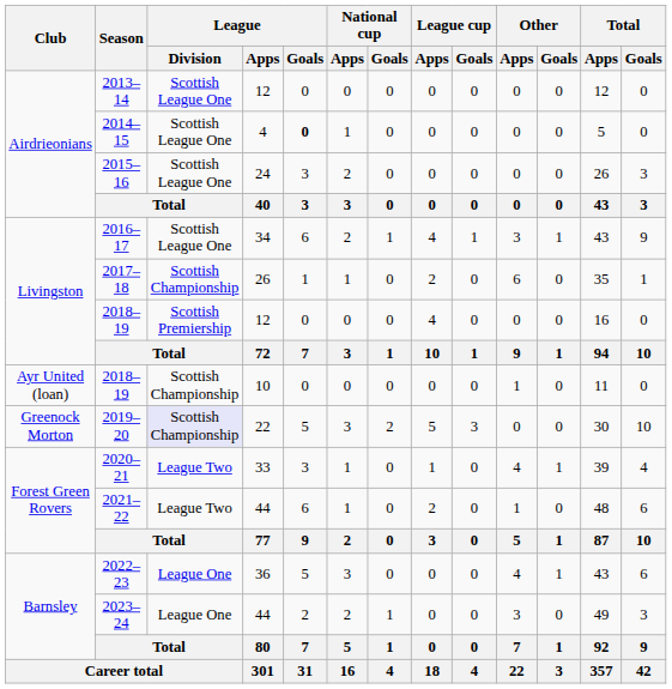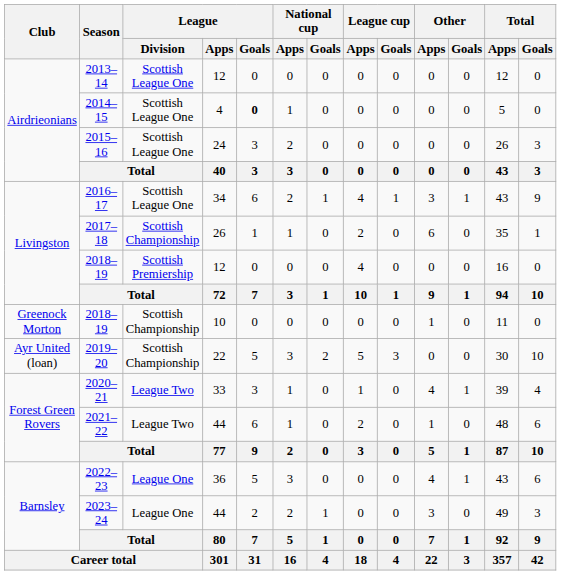 <table class="wikitable" style="text-align: center">
 <tr>
 <th rowspan="2">Club</th>
 <th rowspan="2">Season</th>
 <th colspan="3">League</th>
 <th colspan="2">National cup</th>
 <th colspan="2">League cup</th>
 <th colspan="2">Other</th>
 <th colspan="2">Total</th>
 </tr>
 <tr>
 <th>Division</th>
 <th>Apps</th>
 <th>Goals</th>
 <th>Apps</th>
 <th>Goals</th>
 <th>Apps</th>
 <th>Goals</th>
 <th>Apps</th>
 <th>Goals</th>
 <th>Apps</th>
 <th>Goals</th>
 </tr>
 <tr>
 <td rowspan="4"><a href='#'>Airdrieonians</a></td>
 <td><a href='#'>2013–14</a></td>
 <td><a href='#'>Scottish League One</a></td>
 <td>12</td>
 <td>0</td>
 <td>0</td>
 <td>0</td>
 <td>0</td>
 <td>0</td>
 <td>0</td>
 <td>0</td>
 <td>12</td>
 <td>0</td>
 </tr>
 <tr>
 <td><a href='#'>2014–15</a></td>
 <td>Scottish League One</td>
 <td>4</td>
 <td><strong>0</strong></td>
 <td>1</td>
 <td>0</td>
 <td>0</td>
 <td>0</td>
 <td>0</td>
 <td>0</td>
 <td>5</td>
 <td>0</td>
 </tr>
 <tr>
 <td><a href='#'>2015–16</a></td>
 <td>Scottish League One</td>
 <td>24</td>
 <td>3</td>
 <td>2</td>
 <td>0</td>
 <td>0</td>
 <td>0</td>
 <td>0</td>
 <td>0</td>
 <td>26</td>
 <td>3</td>
 </tr>
 <tr>
 <th colspan="2">Total</th>
 <th>40</th>
 <th>3</th>
 <th>3</th>
 <th>0</th>
 <th>0</th>
 <th>0</th>
 <th>0</th>
 <th>0</th>
 <th>43</th>
 <th>3</th>
 </tr>
 <tr>
 <td rowspan="4"><a href='#'>Livingston</a></td>
 <td><a href='#'>2016–17</a></td>
 <td>Scottish League One</td>
 <td>34</td>
 <td>6</td>
 <td>2</td>
 <td>1</td>
 <td>4</td>
 <td>1</td>
 <td>3</td>
 <td>1</td>
 <td>43</td>
 <td>9</td>
 </tr>
 <tr>
 <td><a href='#'>2017–18</a></td>
 <td><a href='#'>Scottish Championship</a></td>
 <td>26</td>
 <td>1</td>
 <td>1</td>
 <td>0</td>
 <td>2</td>
 <td>0</td>
 <td>6</td>
 <td>0</td>
 <td>35</td>
 <td>1</td>
 </tr>
 <tr>
 <td><a href='#'>2018–19</a></td>
 <td><a href='#'>Scottish Premiership</a></td>
 <td>12</td>
 <td>0</td>
 <td>0</td>
 <td>0</td>
 <td>4</td>
 <td>0</td>
 <td>0</td>
 <td>0</td>
 <td>16</td>
 <td>0</td>
 </tr>
 <tr>
 <th colspan="2">Total</th>
 <th>72</th>
 <th>7</th>
 <th>3</th>
 <th>1</th>
 <th>10</th>
 <th>1</th>
 <th>9</th>
 <th>1</th>
 <th>94</th>
 <th>10</th>
 </tr>
 <tr>
-<td><a href='#'>Ayr United</a> (loan)</td>
+<td><a href='#'>Greenock Morton</a></td>
 <td><a href='#'>2018–19</a></td>
 <td>Scottish Championship</td>
 <td>10</td>
 <td>0</td>
 <td>0</td>
 <td>0</td>
 <td>0</td>
 <td>0</td>
 <td>1</td>
 <td>0</td>
 <td>11</td>
 <td>0</td>
 </tr>
 <tr>
-<td><a href='#'>Greenock Morton</a></td>
+<td><a href='#'>Ayr United</a> (loan)</td>
 <td><a href='#'>2019–20</a></td>
-<td style="background: lavender;">Scottish Championship</td>
+<td>Scottish Championship</td>
 <td>22</td>
 <td>5</td>
 <td>3</td>
 <td>2</td>
 <td>5</td>
 <td>3</td>
 <td>0</td>
 <td>0</td>
 <td>30</td>
 <td>10</td>
 </tr>
 <tr>
 <td rowspan="3"><a href='#'>Forest Green Rovers</a></td>
 <td><a href='#'>2020–21</a></td>
 <td><a href='#'>League Two</a></td>
 <td>33</td>
 <td>3</td>
 <td>1</td>
 <td>0</td>
 <td>1</td>
 <td>0</td>
 <td>4</td>
 <td>1</td>
 <td>39</td>
 <td>4</td>
 </tr>
 <tr>
 <td><a href='#'>2021–22</a></td>
 <td>League Two</td>
 <td>44</td>
 <td>6</td>
 <td>1</td>
 <td>0</td>
 <td>2</td>
 <td>0</td>
 <td>1</td>
 <td>0</td>
 <td>48</td>
 <td>6</td>
 </tr>
 <tr>
 <th colspan="2">Total</th>
 <th>77</th>
 <th>9</th>
 <th>2</th>
 <th>0</th>
 <th>3</th>
 <th>0</th>
 <th>5</th>
 <th>1</th>
 <th>87</th>
 <th>10</th>
 </tr>
 <tr>
 <td rowspan="3"><a href='#'>Barnsley</a></td>
 <td><a href='#'>2022–23</a></td>
 <td><a href='#'>League One</a></td>
 <td>36</td>
 <td>5</td>
 <td>3</td>
 <td>0</td>
 <td>0</td>
 <td>0</td>
 <td>4</td>
 <td>1</td>
 <td>43</td>
 <td>6</td>
 </tr>
 <tr>
 <td><a href='#'>2023–24</a></td>
 <td>League One</td>
 <td>44</td>
 <td>2</td>
 <td>2</td>
 <td>1</td>
 <td>0</td>
 <td>0</td>
 <td>3</td>
 <td>0</td>
 <td>49</td>
 <td>3</td>
 </tr>
 <tr>
 <th colspan="2">Total</th>
 <th>80</th>
 <th>7</th>
 <th>5</th>
 <th>1</th>
 <th>0</th>
 <th>0</th>
 <th>7</th>
 <th>1</th>
 <th>92</th>
 <th>9</th>
 </tr>
 <tr>
 <th colspan="3">Career total</th>
 <th>301</th>
 <th>31</th>
 <th>16</th>
 <th>4</th>
 <th>18</th>
 <th>4</th>
 <th>22</th>
 <th>3</th>
 <th>357</th>
 <th>42</th>
 </tr>
 </table>
